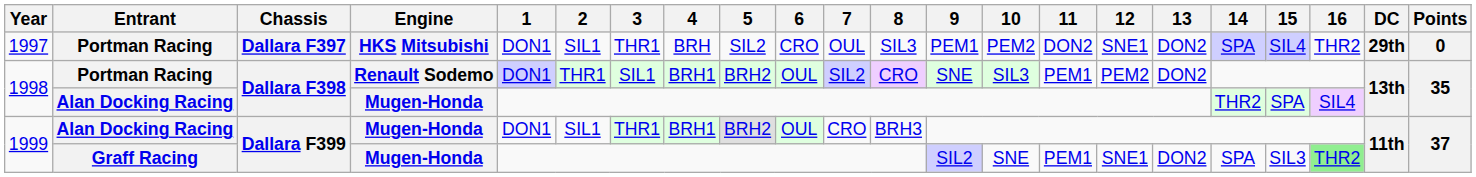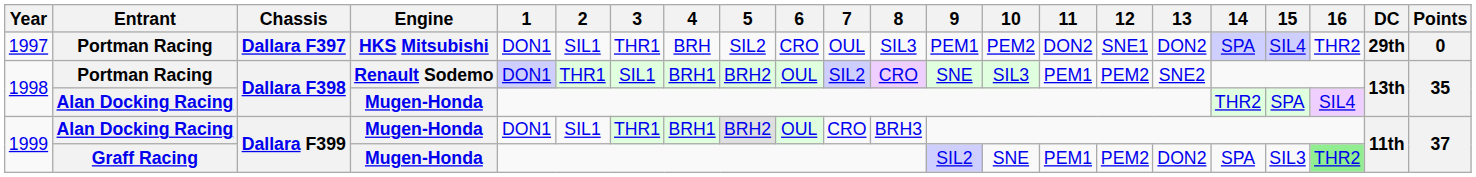 <table class="wikitable" style="text-align:center; font-size:85%">
 <tr>
 <th>Year</th>
 <th>Entrant</th>
 <th>Chassis</th>
 <th>Engine</th>
 <th>1</th>
 <th>2</th>
 <th>3</th>
 <th>4</th>
 <th>5</th>
 <th>6</th>
 <th>7</th>
 <th>8</th>
 <th>9</th>
 <th>10</th>
 <th>11</th>
 <th>12</th>
 <th>13</th>
 <th>14</th>
 <th>15</th>
 <th>16</th>
 <th>DC</th>
 <th>Points</th>
 </tr>
 <tr>
 <td><a href='#'>1997</a></td>
 <th nowrap>Portman Racing</th>
 <th nowrap><a href='#'>Dallara F397</a></th>
 <th nowrap><a href='#'>HKS</a> <a href='#'>Mitsubishi</a></th>
 <td><a href='#'>DON1</a></td>
 <td><a href='#'>SIL1</a></td>
 <td><a href='#'>THR1</a></td>
 <td><a href='#'>BRH</a></td>
 <td><a href='#'>SIL2</a></td>
 <td><a href='#'>CRO</a></td>
 <td><a href='#'>OUL</a></td>
 <td><a href='#'>SIL3</a></td>
 <td><a href='#'>PEM1</a></td>
 <td><a href='#'>PEM2</a></td>
 <td><a href='#'>DON2</a></td>
 <td><a href='#'>SNE1</a></td>
 <td><a href='#'>DON2</a></td>
 <td style="background:#CFCFFF;"><a href='#'>SPA</a><br></td>
 <td style="background:#CFCFFF;"><a href='#'>SIL4</a><br></td>
 <td><a href='#'>THR2</a></td>
 <th>29th</th>
 <th>0</th>
 </tr>
 <tr>
 <td rowspan=2><a href='#'>1998</a></td>
 <th nowrap>Portman Racing</th>
 <th rowspan="2" nowrap><a href='#'>Dallara F398</a></th>
 <th nowrap><a href='#'>Renault</a> Sodemo</th>
 <td style="background:#CFCFFF;"><a href='#'>DON1</a><br></td>
 <td style="background:#DFFFDF;"><a href='#'>THR1</a><br></td>
 <td style="background:#DFFFDF;"><a href='#'>SIL1</a><br></td>
 <td style="background:#DFFFDF;"><a href='#'>BRH1</a><br></td>
 <td style="background:#DFFFDF;"><a href='#'>BRH2</a><br></td>
 <td style="background:#DFFFDF;"><a href='#'>OUL</a><br></td>
 <td style="background:#CFCFFF;"><a href='#'>SIL2</a><br></td>
 <td style="background:#EFCFFF;"><a href='#'>CRO</a><br></td>
 <td style="background:#DFFFDF;"><a href='#'>SNE</a><br></td>
 <td style="background:#DFFFDF;"><a href='#'>SIL3</a><br></td>
 <td><a href='#'>PEM1</a></td>
 <td><a href='#'>PEM2</a></td>
-<td><a href='#'>DON2</a></td>
+<td><a href='#'>SNE2</a></td>
 <td colspan=3></td>
 <th rowspan=2>13th</th>
 <th rowspan=2>35</th>
 </tr>
 <tr>
 <th nowrap><a href='#'>Alan Docking Racing</a></th>
 <th nowrap><a href='#'>Mugen-Honda</a></th>
 <td colspan=13></td>
 <td style="background:#DFFFDF;"><a href='#'>THR2</a><br></td>
 <td style="background:#DFFFDF;"><a href='#'>SPA</a><br></td>
 <td style="background:#EFCFFF;"><a href='#'>SIL4</a><br></td>
 </tr>
 <tr>
 <td rowspan=2><a href='#'>1999</a></td>
 <th nowrap><a href='#'>Alan Docking Racing</a></th>
 <th rowspan="2" nowrap><a href='#'>Dallara</a> F399</th>
 <th nowrap><a href='#'>Mugen-Honda</a></th>
 <td><a href='#'>DON1</a></td>
 <td><a href='#'>SIL1</a></td>
 <td style="background:#DFFFDF;"><a href='#'>THR1</a><br></td>
 <td style="background:#DFFFDF;"><a href='#'>BRH1</a><br></td>
 <td style="background:#DFDFDF;"><a href='#'>BRH2</a><br></td>
 <td style="background:#DFFFDF;"><a href='#'>OUL</a><br></td>
 <td><a href='#'>CRO</a></td>
 <td><a href='#'>BRH3</a></td>
 <td colspan=8></td>
 <th rowspan=2>11th</th>
 <th rowspan=2>37</th>
 </tr>
 <tr>
 <th nowrap><a href='#'>Graff Racing</a></th>
 <th nowrap><a href='#'>Mugen-Honda</a></th>
 <td colspan=8></td>
 <td style="background:#CFCFFF;"><a href='#'>SIL2</a><br></td>
 <td><a href='#'>SNE</a></td>
 <td><a href='#'>PEM1</a></td>
-<td><a href='#'>SNE1</a></td>
+<td><a href='#'>PEM2</a></td>
 <td><a href='#'>DON2</a></td>
 <td><a href='#'>SPA</a></td>
 <td><a href='#'>SIL3</a></td>
 <td style="background: lightgreen;"><a href='#'>THR2</a></td>
 </tr>
 </table>
